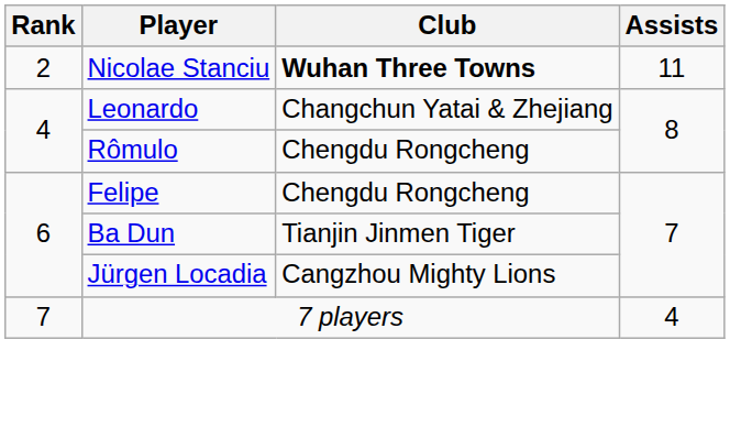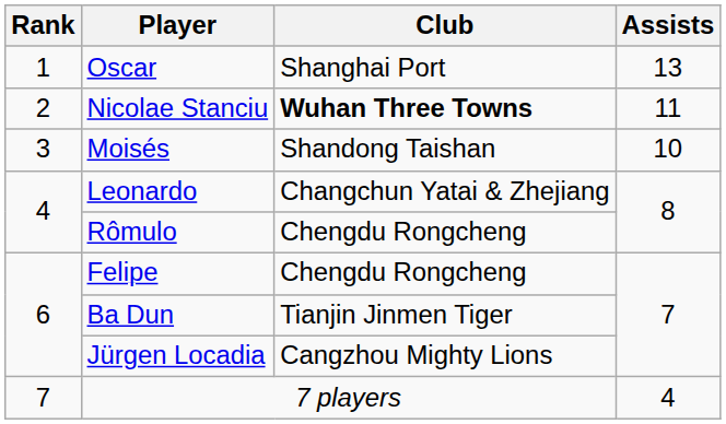 <table class="wikitable" style="text-align:center">
 <tr>
 <th>Rank</th>
 <th>Player</th>
 <th>Club</th>
 <th>Assists</th>
 </tr>
 <tr>
+<td>1</td>
+<td align="left"> <a href='#'>Oscar</a></td>
+<td align="left">Shanghai Port</td>
+<td>13</td>
+</tr>
+<tr>
 <td>2</td>
 <td align="left"> <a href='#'>Nicolae Stanciu</a></td>
 <td align="left"><strong>Wuhan Three Towns</strong></td>
 <td>11</td>
+</tr>
+<tr>
+<td>3</td>
+<td align="left"> <a href='#'>Moisés</a></td>
+<td align="left">Shandong Taishan</td>
+<td>10</td>
 </tr>
 <tr>
 <td rowspan=2>4</td>
 <td align="left"> <a href='#'>Leonardo</a></td>
 <td align="left">Changchun Yatai & Zhejiang</td>
 <td rowspan=2>8</td>
 </tr>
 <tr>
 <td align="left"> <a href='#'>Rômulo</a></td>
 <td align="left">Chengdu Rongcheng</td>
 </tr>
 <tr>
 <td rowspan=3>6</td>
 <td align="left"> <a href='#'>Felipe</a></td>
 <td align="left">Chengdu Rongcheng</td>
 <td rowspan=3>7</td>
 </tr>
 <tr>
 <td align="left"> <a href='#'>Ba Dun</a></td>
 <td align="left">Tianjin Jinmen Tiger</td>
 </tr>
 <tr>
 <td align="left"> <a href='#'>Jürgen Locadia</a></td>
 <td align="left">Cangzhou Mighty Lions</td>
 </tr>
 <tr>
 <td>7</td>
 <td colspan=2><em>7 players</em></td>
 <td>4</td>
 </tr>
 </table>
